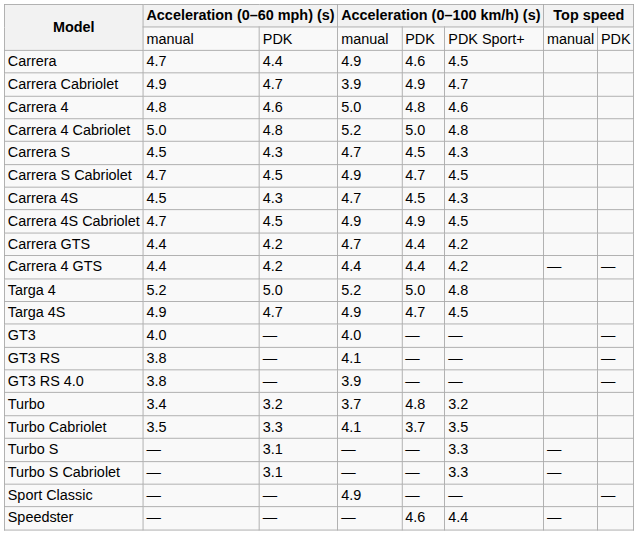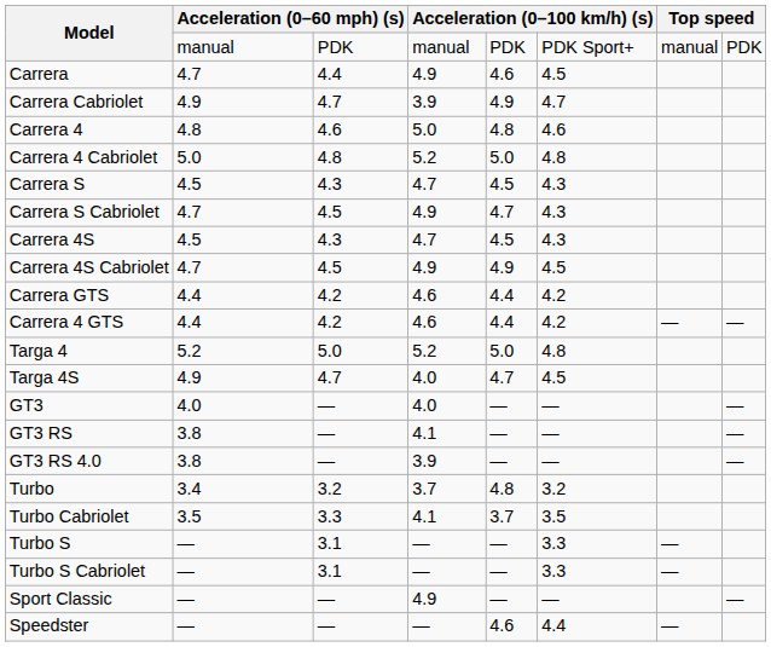 <table class="wikitable">
 <tr>
 <th rowspan=2>Model</th>
 <th colspan=2>Acceleration (0–60 mph) (s)</th>
 <th colspan=3>Acceleration (0–100 km/h) (s)</th>
 <th colspan=2>Top speed</th>
 </tr>
 <tr>
 <td>manual</td>
 <td>PDK</td>
 <td>manual</td>
 <td>PDK</td>
 <td>PDK Sport+</td>
 <td>manual</td>
 <td>PDK</td>
 </tr>
 <tr>
 <td>Carrera</td>
 <td>4.7</td>
 <td>4.4</td>
 <td>4.9</td>
 <td>4.6</td>
 <td>4.5</td>
 <td></td>
 <td></td>
 </tr>
 <tr>
 <td>Carrera Cabriolet</td>
 <td>4.9</td>
 <td>4.7</td>
 <td>3.9</td>
 <td>4.9</td>
 <td>4.7</td>
 <td></td>
 <td></td>
 </tr>
 <tr>
 <td>Carrera 4</td>
 <td>4.8</td>
 <td>4.6</td>
 <td>5.0</td>
 <td>4.8</td>
 <td>4.6</td>
 <td></td>
 <td></td>
 </tr>
 <tr>
 <td>Carrera 4 Cabriolet</td>
 <td>5.0</td>
 <td>4.8</td>
 <td>5.2</td>
 <td>5.0</td>
 <td>4.8</td>
 <td></td>
 <td></td>
 </tr>
 <tr>
 <td>Carrera S</td>
 <td>4.5</td>
 <td>4.3</td>
 <td>4.7</td>
 <td>4.5</td>
 <td>4.3</td>
 <td></td>
 <td></td>
 </tr>
 <tr>
 <td>Carrera S Cabriolet</td>
 <td>4.7</td>
 <td>4.5</td>
 <td>4.9</td>
 <td>4.7</td>
-<td>4.5</td>
+<td>4.3</td>
 <td></td>
 <td></td>
 </tr>
 <tr>
 <td>Carrera 4S</td>
 <td>4.5</td>
 <td>4.3</td>
 <td>4.7</td>
 <td>4.5</td>
 <td>4.3</td>
 <td></td>
 <td></td>
 </tr>
 <tr>
 <td>Carrera 4S Cabriolet</td>
 <td>4.7</td>
 <td>4.5</td>
 <td>4.9</td>
 <td>4.9</td>
 <td>4.5</td>
 <td></td>
 <td></td>
 </tr>
 <tr>
 <td>Carrera GTS</td>
 <td>4.4</td>
 <td>4.2</td>
-<td>4.7</td>
+<td>4.6</td>
 <td>4.4</td>
 <td>4.2</td>
 <td></td>
 <td></td>
 </tr>
 <tr>
 <td>Carrera 4 GTS</td>
 <td>4.4</td>
 <td>4.2</td>
-<td>4.4</td>
+<td>4.6</td>
 <td>4.4</td>
 <td>4.2</td>
 <td>—</td>
 <td>—</td>
 </tr>
 <tr>
 <td>Targa 4</td>
 <td>5.2</td>
 <td>5.0</td>
 <td>5.2</td>
 <td>5.0</td>
 <td>4.8</td>
 <td></td>
 <td></td>
 </tr>
 <tr>
 <td>Targa 4S</td>
 <td>4.9</td>
 <td>4.7</td>
-<td>4.9</td>
+<td>4.0</td>
 <td>4.7</td>
 <td>4.5</td>
 <td></td>
 <td></td>
 </tr>
 <tr>
 <td>GT3</td>
 <td>4.0</td>
 <td>—</td>
 <td>4.0</td>
 <td>—</td>
 <td>—</td>
 <td></td>
 <td>—</td>
 </tr>
 <tr>
 <td>GT3 RS</td>
 <td>3.8</td>
 <td>—</td>
 <td>4.1</td>
 <td>—</td>
 <td>—</td>
 <td></td>
 <td>—</td>
 </tr>
 <tr>
 <td>GT3 RS 4.0</td>
 <td>3.8</td>
 <td>—</td>
 <td>3.9</td>
 <td>—</td>
 <td>—</td>
 <td></td>
 <td>—</td>
 </tr>
 <tr>
 <td>Turbo</td>
 <td>3.4</td>
 <td>3.2</td>
 <td>3.7</td>
 <td>4.8</td>
 <td>3.2</td>
 <td></td>
 <td></td>
 </tr>
 <tr>
 <td>Turbo Cabriolet</td>
 <td>3.5</td>
 <td>3.3</td>
 <td>4.1</td>
 <td>3.7</td>
 <td>3.5</td>
 <td></td>
 <td></td>
 </tr>
 <tr>
 <td>Turbo S</td>
 <td>—</td>
 <td>3.1</td>
 <td>—</td>
 <td>—</td>
 <td>3.3</td>
 <td>—</td>
 <td></td>
 </tr>
 <tr>
 <td>Turbo S Cabriolet</td>
 <td>—</td>
 <td>3.1</td>
 <td>—</td>
 <td>—</td>
 <td>3.3</td>
 <td>—</td>
 <td></td>
 </tr>
 <tr>
 <td>Sport Classic</td>
 <td>—</td>
 <td>—</td>
 <td>4.9</td>
 <td>—</td>
 <td>—</td>
 <td></td>
 <td>—</td>
 </tr>
 <tr>
 <td>Speedster</td>
 <td>—</td>
 <td>—</td>
 <td>—</td>
 <td>4.6</td>
 <td>4.4</td>
 <td>—</td>
 <td></td>
 </tr>
 </table>
